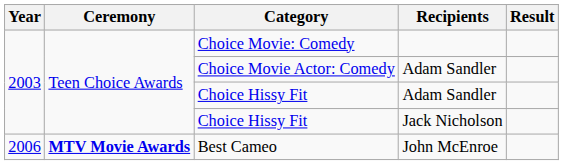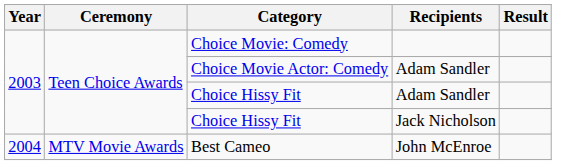 <table class="wikitable sortable">
 <tr>
 <th align="left">Year</th>
 <th align="left">Ceremony</th>
 <th align="left">Category</th>
 <th align="left">Recipients</th>
 <th align="left">Result</th>
 </tr>
 <tr>
 <td rowspan="4"><a href='#'>2003</a></td>
 <td rowspan="4"><a href='#'>Teen Choice Awards</a></td>
 <td><a href='#'>Choice Movie: Comedy</a></td>
 <td></td>
 <td></td>
 </tr>
 <tr>
 <td><a href='#'>Choice Movie Actor: Comedy</a></td>
 <td>Adam Sandler</td>
 <td></td>
 </tr>
 <tr>
 <td><a href='#'>Choice Hissy Fit</a></td>
 <td>Adam Sandler</td>
 <td></td>
 </tr>
 <tr>
 <td><a href='#'>Choice Hissy Fit</a></td>
 <td>Jack Nicholson</td>
 <td></td>
 </tr>
 <tr>
-<td><a href='#'>2006</a></td>
-<td><strong><a href='#'>MTV Movie Awards</a></strong></td>
+<td><a href='#'>2004</a></td>
+<td><a href='#'>MTV Movie Awards</a></td>
 <td>Best Cameo</td>
 <td>John McEnroe</td>
 <td></td>
 </tr>
 </table>
